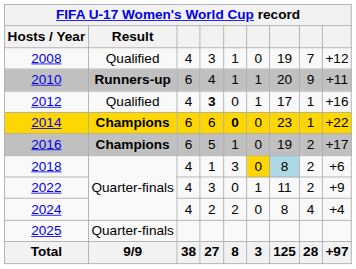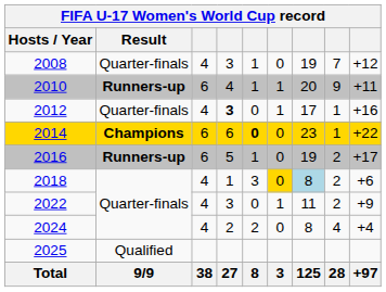 <table class="wikitable" style="text-align: center;">
 <tr>
 <th colspan="9"><a href='#'>FIFA U-17 Women's World Cup</a> record</th>
 </tr>
 <tr>
 <th>Hosts / Year</th>
 <th>Result</th>
 <th width=20></th>
 <th width=20></th>
 <th width=20></th>
 <th width=20></th>
 <th width=20></th>
 <th width=20></th>
 <th width=20></th>
 </tr>
 <tr>
 <td> <a href='#'>2008</a></td>
-<td>Qualified</td>
+<td>Quarter-finals</td>
 <td>4</td>
 <td>3</td>
 <td>1</td>
 <td>0</td>
 <td>19</td>
 <td>7</td>
 <td>+12</td>
 </tr>
 <tr bgcolor=silver>
 <td> <a href='#'>2010</a></td>
 <td><strong>Runners-up</strong></td>
 <td>6</td>
 <td>4</td>
 <td>1</td>
 <td>1</td>
 <td>20</td>
 <td>9</td>
 <td>+11</td>
 </tr>
 <tr>
 <td> <a href='#'>2012</a></td>
-<td>Qualified</td>
+<td>Quarter-finals</td>
 <td>4</td>
 <td><strong>3</strong></td>
 <td>0</td>
 <td>1</td>
 <td>17</td>
 <td>1</td>
 <td>+16</td>
 </tr>
 <tr bgcolor=gold>
 <td> <a href='#'>2014</a></td>
 <td><strong>Champions</strong></td>
 <td>6</td>
 <td>6</td>
 <td><strong>0</strong></td>
 <td>0</td>
 <td>23</td>
 <td>1</td>
 <td>+22</td>
 </tr>
 <tr bgcolor=silver>
 <td> <a href='#'>2016</a></td>
-<td><strong>Champions</strong></td>
+<td><strong>Runners-up</strong></td>
 <td>6</td>
 <td>5</td>
 <td>1</td>
 <td>0</td>
 <td>19</td>
 <td>2</td>
 <td>+17</td>
 </tr>
 <tr>
 <td> <a href='#'>2018</a></td>
 <td rowspan=3>Quarter-finals</td>
 <td>4</td>
 <td>1</td>
 <td>3</td>
 <td style="background: gold;">0</td>
 <td style="background: lightblue;">8</td>
 <td>2</td>
 <td>+6</td>
 </tr>
 <tr>
 <td> <a href='#'>2022</a></td>
 <td>4</td>
 <td>3</td>
 <td>0</td>
 <td>1</td>
 <td>11</td>
 <td>2</td>
 <td>+9</td>
 </tr>
 <tr>
 <td> <a href='#'>2024</a></td>
 <td>4</td>
 <td>2</td>
 <td>2</td>
 <td>0</td>
 <td>8</td>
 <td>4</td>
 <td>+4</td>
 </tr>
 <tr>
 <td> <a href='#'>2025</a></td>
-<td>Quarter-finals</td>
+<td>Qualified</td>
 <td></td>
 <td></td>
 <td></td>
 <td></td>
 <td></td>
 <td></td>
 <td></td>
 </tr>
 <tr>
 <th>Total</th>
 <th>9/9</th>
 <th>38</th>
 <th>27</th>
 <th>8</th>
 <th>3</th>
 <th>125</th>
 <th>28</th>
 <th>+97</th>
 </tr>
 </table>
